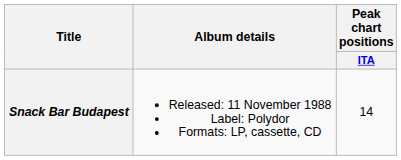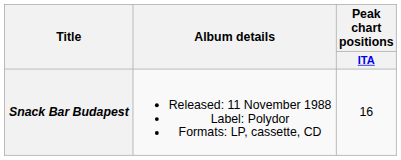 <table class="wikitable plainrowheaders" style="text-align:center;">
 <tr>
 <th scope="col" rowspan="2" style="width:10em;">Title</th>
 <th scope="col" rowspan="2" style="width:16em;">Album details</th>
 <th scope="col">Peak chart positions</th>
 </tr>
 <tr>
 <th scope="col" style="width:3em;font-size:90%;"><a href='#'>ITA</a><br></th>
 </tr>
 <tr>
 <th scope="row"><em>Snack Bar Budapest</em></th>
 <td><br><ul><li>Released: 11 November 1988</li><li>Label: Polydor</li><li>Formats: LP, cassette, CD</li></ul></td>
-<td>14</td>
+<td>16</td>
 </tr>
 </table>
